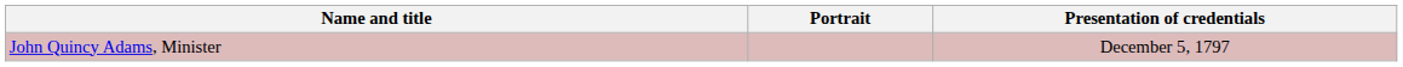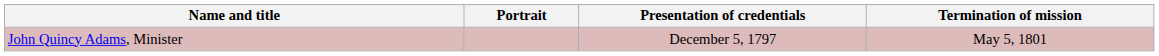 <table class=wikitable style="width:100%">
 <tr>
 <th align=center valign=bottom width="40%">Name and title</th>
 <th valign=bottom width="10%">Portrait</th>
 <th valign=bottom width="25%">Presentation of credentials</th>
+<th valign=bottom width="25%">Termination of mission</th>
 </tr>
 <tr bgcolor="#ddbbbb">
 <td><a href='#'>John Quincy Adams</a>, Minister</td>
 <td align=center></td>
 <td align=center>December 5, 1797</td>
+<td align=center>May 5, 1801</td>
 </tr>
 </table>
